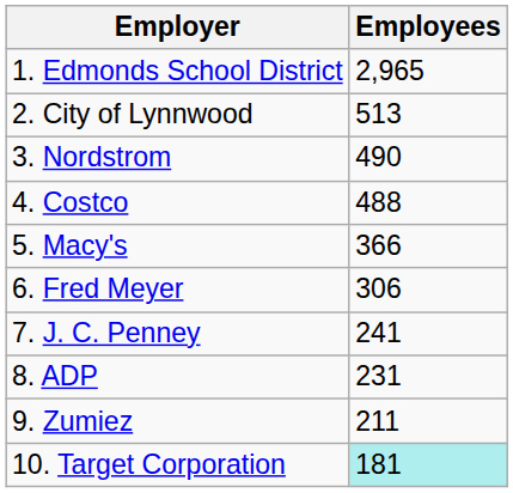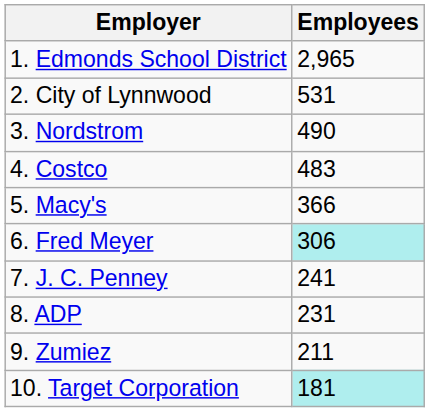 <table class="wikitable" style="float:right; clear:right; margin:0 0 0.5em 1em;">
 <tr>
 <th>Employer</th>
 <th>Employees</th>
 </tr>
 <tr>
 <td>1. <a href='#'>Edmonds School District</a></td>
 <td>2,965</td>
 </tr>
 <tr>
 <td>2. City of Lynnwood</td>
-<td>513</td>
+<td>531</td>
 </tr>
 <tr>
 <td>3. <a href='#'>Nordstrom</a></td>
 <td>490</td>
 </tr>
 <tr>
 <td>4. <a href='#'>Costco</a></td>
-<td>488</td>
+<td>483</td>
 </tr>
 <tr>
 <td>5. <a href='#'>Macy's</a></td>
 <td>366</td>
 </tr>
 <tr>
 <td>6. <a href='#'>Fred Meyer</a></td>
-<td>306</td>
+<td style="background: paleturquoise;">306</td>
 </tr>
 <tr>
 <td>7. <a href='#'>J. C. Penney</a></td>
 <td>241</td>
 </tr>
 <tr>
 <td>8. <a href='#'>ADP</a></td>
 <td>231</td>
 </tr>
 <tr>
 <td>9. <a href='#'>Zumiez</a></td>
 <td>211</td>
 </tr>
 <tr>
 <td>10. <a href='#'>Target Corporation</a></td>
 <td style="background: paleturquoise;">181</td>
 </tr>
 </table>
